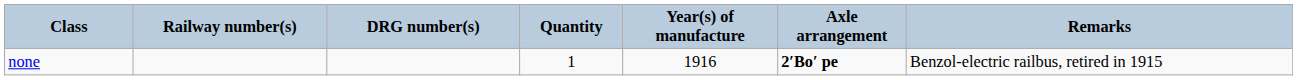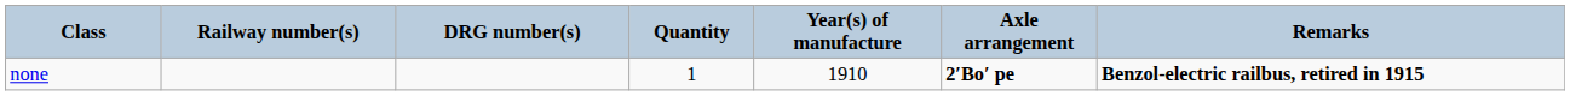 <table class="wikitable"  width="100%">
 <tr>
 <th style="background:#b9ccdd" width="10%">Class</th>
 <th style="background:#b9ccdd" width="15%">Railway number(s)</th>
 <th style="background:#b9ccdd" width="15%">DRG number(s)</th>
 <th style="background:#b9ccdd" width="8%">Quantity</th>
 <th style="background:#b9ccdd" width="12%">Year(s) of manufacture</th>
 <th style="background:#b9ccdd" width="10%">Axle arrangement</th>
 <th style="background:#b9ccdd" width="30%">Remarks</th>
 </tr>
 <tr>
 <td><a href='#'>none</a></td>
 <td></td>
 <td></td>
 <td align="center">1</td>
-<td align="center">1916</td>
+<td align="center">1910</td>
 <td><strong>2′Bo′ pe</strong></td>
-<td>Benzol-electric railbus, retired in 1915</td>
+<td><strong>Benzol-electric railbus, retired in 1915</strong></td>
 </tr>
 </table>
